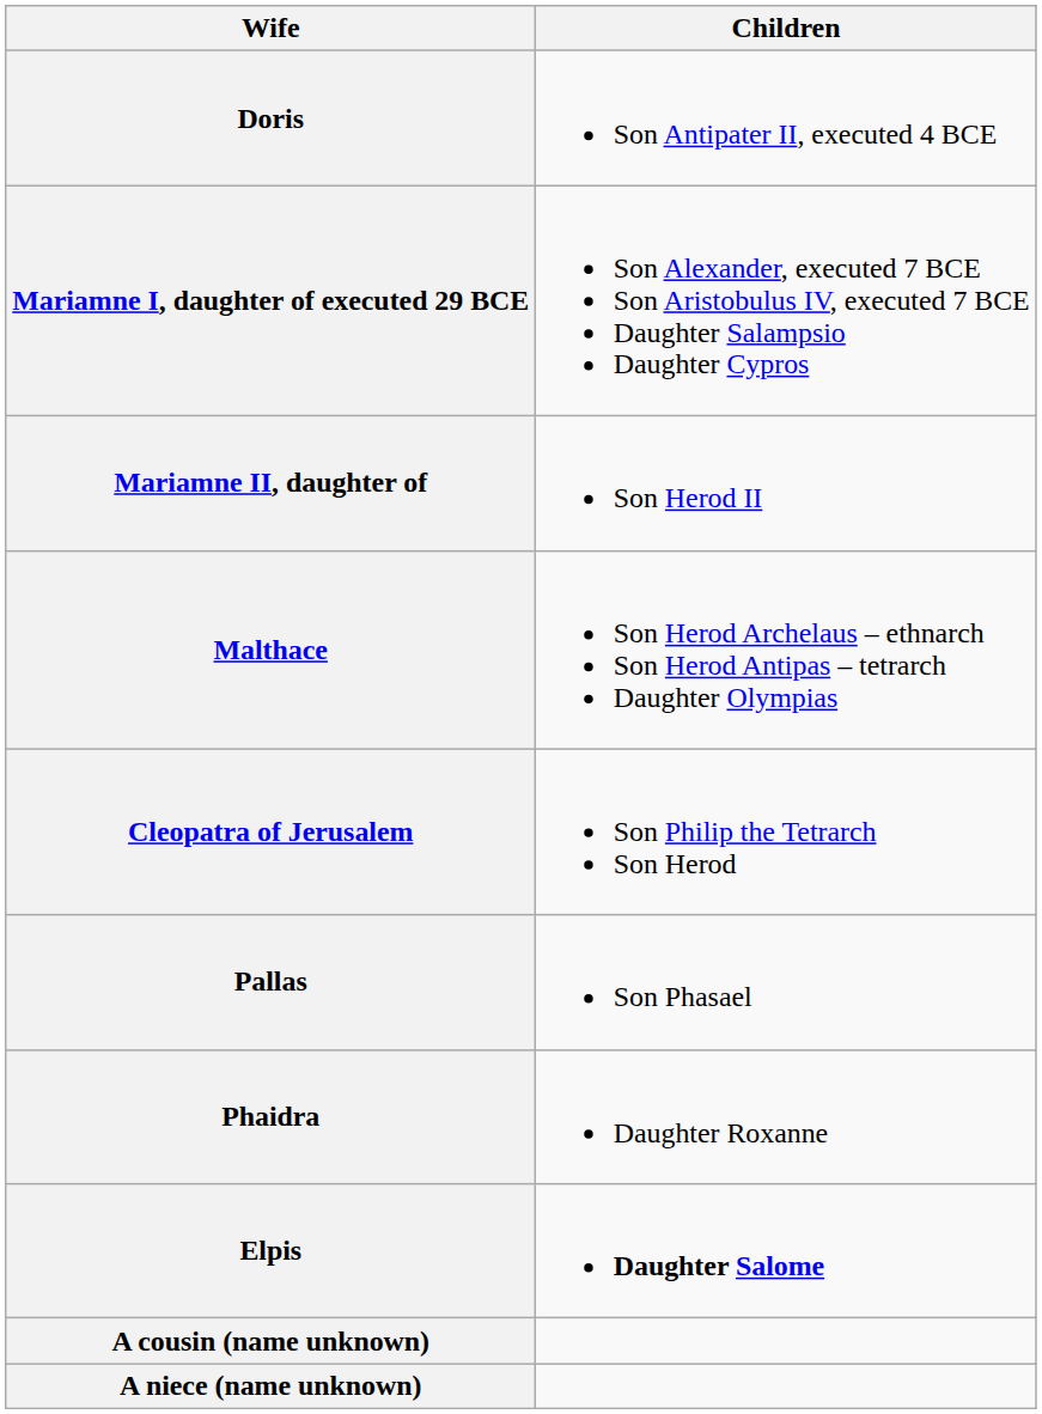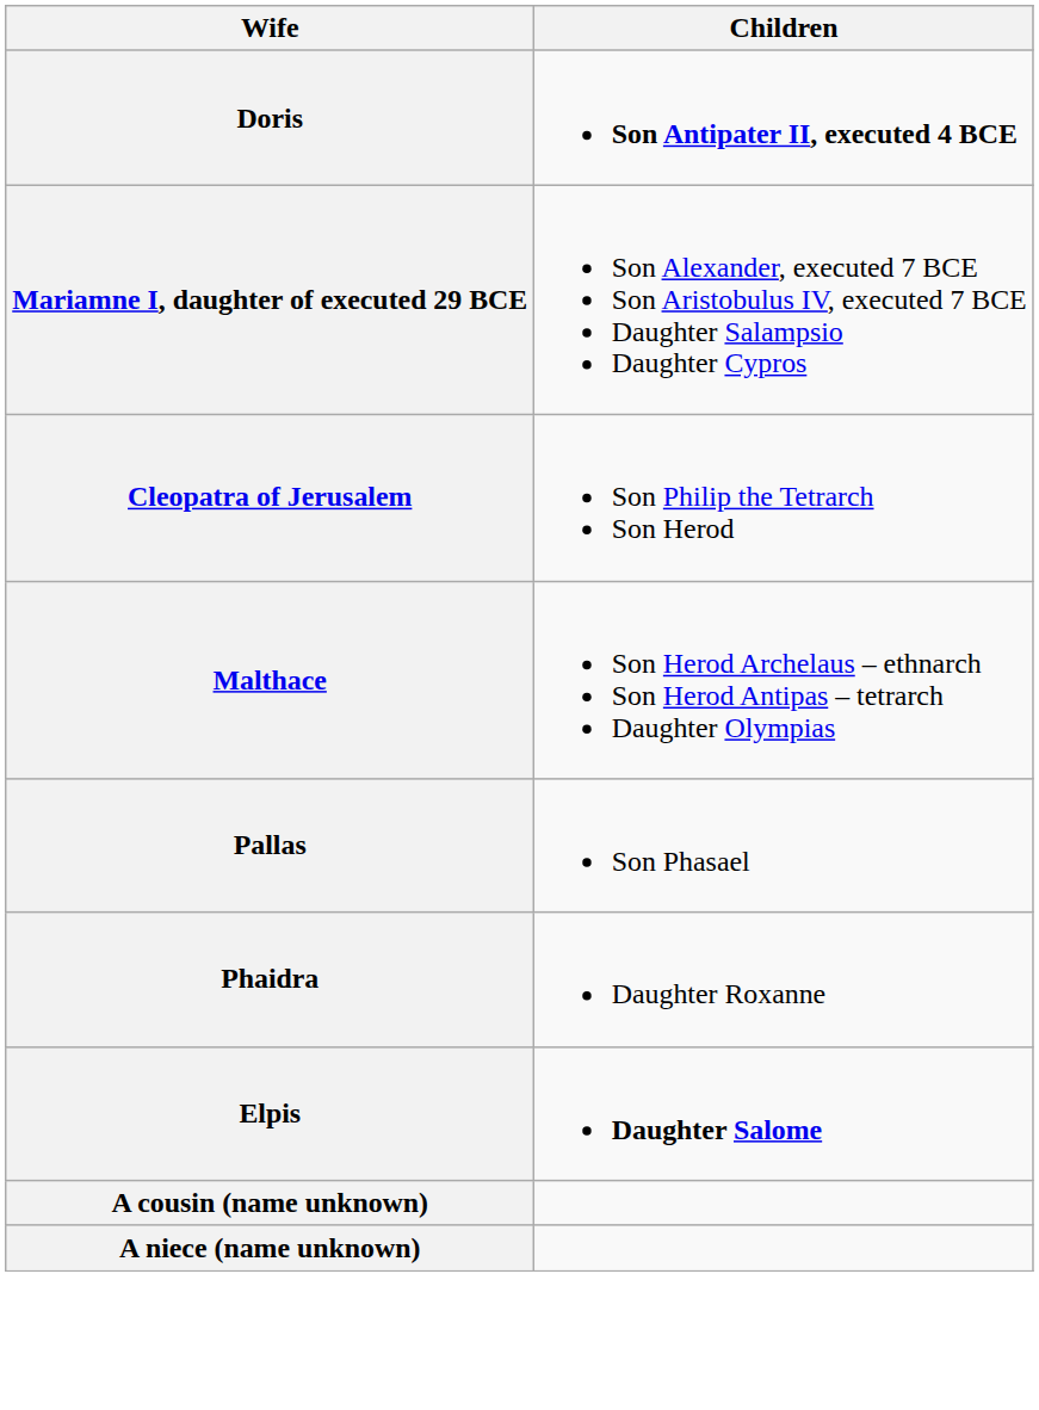 <table class="wikitable plainrowheaders">
 <tr>
 <th scope="col">Wife</th>
 <th scope="col">Children</th>
 </tr>
 <tr>
 <th scope="row">Doris</th>
-<td><br><ul><li>Son <a href='#'>Antipater II</a>, executed 4 BCE</li></ul></td>
+<td><strong><br><ul><li>Son <a href='#'>Antipater II</a>, executed 4 BCE</li></ul></strong></td>
 </tr>
 <tr>
 <th scope="row" style="width:min-content"><a href='#'>Mariamne I</a>, daughter of   executed 29 BCE</th>
 <td><br><ul><li>Son <a href='#'>Alexander</a>, executed 7 BCE</li><li>Son <a href='#'>Aristobulus IV</a>, executed 7 BCE</li><li>Daughter <a href='#'>Salampsio</a></li><li>Daughter <a href='#'>Cypros</a></li></ul></td>
 </tr>
 <tr>
-<th scope="row" style="width:min-content"><a href='#'>Mariamne II</a>, daughter of </th>
-<td><br><ul><li>Son <a href='#'>Herod II</a></li></ul></td>
+<th scope="row"><a href='#'>Cleopatra of Jerusalem</a></th>
+<td><br><ul><li>Son <a href='#'>Philip the Tetrarch</a></li><li>Son Herod</li></ul></td>
 </tr>
 <tr>
 <th scope="row"><a href='#'>Malthace</a></th>
 <td><br><ul><li>Son <a href='#'>Herod Archelaus</a> – ethnarch</li><li>Son <a href='#'>Herod Antipas</a> – tetrarch</li><li>Daughter <a href='#'>Olympias</a></li></ul></td>
-</tr>
-<tr>
-<th scope="row"><a href='#'>Cleopatra of Jerusalem</a></th>
-<td><br><ul><li>Son <a href='#'>Philip the Tetrarch</a></li><li>Son Herod</li></ul></td>
 </tr>
 <tr>
 <th scope="row">Pallas</th>
 <td><br><ul><li>Son Phasael</li></ul></td>
 </tr>
 <tr>
 <th scope="row">Phaidra</th>
 <td><br><ul><li>Daughter Roxanne</li></ul></td>
 </tr>
 <tr>
 <th scope="row">Elpis</th>
 <td><strong><br><ul><li>Daughter <a href='#'>Salome</a></li></ul></strong></td>
 </tr>
 <tr>
 <th scope="row">A cousin (name unknown)</th>
 <td></td>
 </tr>
 <tr>
 <th scope="row">A niece (name unknown)</th>
 <td></td>
 </tr>
 </table>
